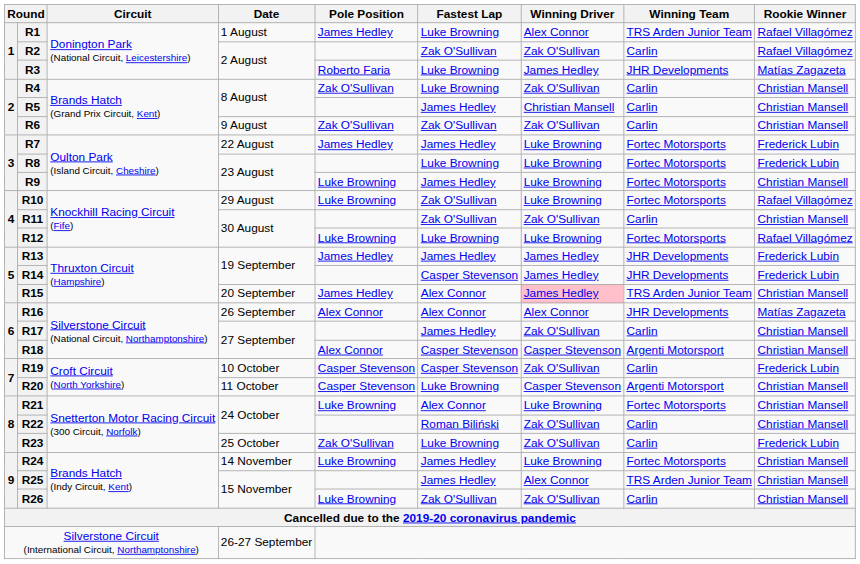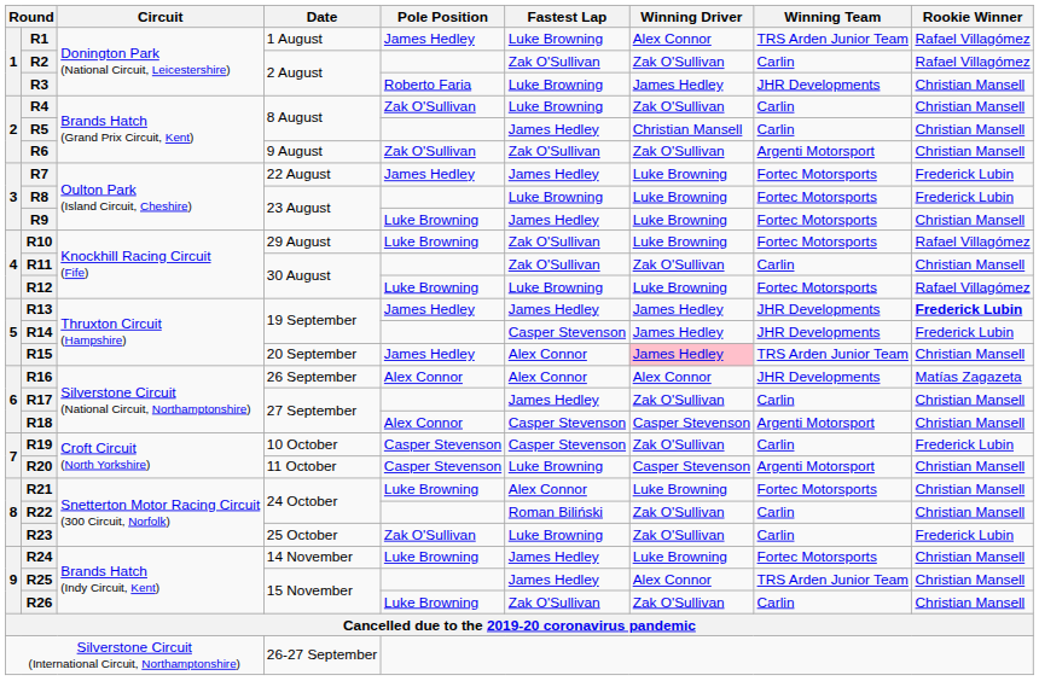 <table class="wikitable" style="font-size: 85%">
 <tr>
 <th colspan=2>Round</th>
 <th>Circuit</th>
 <th>Date</th>
 <th>Pole Position</th>
 <th>Fastest Lap</th>
 <th>Winning Driver</th>
 <th>Winning Team</th>
 <th>Rookie Winner</th>
 </tr>
 <tr>
 <th rowspan=3>1</th>
 <th>R1</th>
 <td rowspan=3><a href='#'>Donington Park</a><br><small>(National Circuit, <a href='#'>Leicestershire</a>)</small></td>
 <td>1 August</td>
 <td> <a href='#'>James Hedley</a></td>
 <td> <a href='#'>Luke Browning</a></td>
 <td> <a href='#'>Alex Connor</a></td>
 <td nowrap><a href='#'>TRS Arden Junior Team</a></td>
 <td nowrap> <a href='#'>Rafael Villagómez</a></td>
 </tr>
 <tr>
 <th>R2</th>
 <td rowspan=2>2 August</td>
 <td></td>
 <td> <a href='#'>Zak O'Sullivan</a></td>
 <td> <a href='#'>Zak O'Sullivan</a></td>
 <td><a href='#'>Carlin</a></td>
 <td> <a href='#'>Rafael Villagómez</a></td>
 </tr>
 <tr>
 <th>R3</th>
 <td> <a href='#'>Roberto Faria</a></td>
 <td> <a href='#'>Luke Browning</a></td>
 <td> <a href='#'>James Hedley</a></td>
 <td><a href='#'>JHR Developments</a></td>
-<td> <a href='#'>Matías Zagazeta</a></td>
+<td> <a href='#'>Christian Mansell</a></td>
 </tr>
 <tr>
 <th rowspan=3>2</th>
 <th>R4</th>
 <td rowspan=3><a href='#'>Brands Hatch</a><br><small>(Grand Prix Circuit, <a href='#'>Kent</a>)</small></td>
 <td rowspan=2>8 August</td>
 <td> <a href='#'>Zak O'Sullivan</a></td>
 <td> <a href='#'>Luke Browning</a></td>
 <td> <a href='#'>Zak O'Sullivan</a></td>
 <td><a href='#'>Carlin</a></td>
 <td> <a href='#'>Christian Mansell</a></td>
 </tr>
 <tr>
 <th>R5</th>
 <td></td>
 <td> <a href='#'>James Hedley</a></td>
 <td> <a href='#'>Christian Mansell</a></td>
 <td><a href='#'>Carlin</a></td>
 <td> <a href='#'>Christian Mansell</a></td>
 </tr>
 <tr>
 <th>R6</th>
 <td>9 August</td>
 <td> <a href='#'>Zak O'Sullivan</a></td>
 <td> <a href='#'>Zak O'Sullivan</a></td>
 <td> <a href='#'>Zak O'Sullivan</a></td>
-<td><a href='#'>Carlin</a></td>
+<td><a href='#'>Argenti Motorsport</a></td>
 <td> <a href='#'>Christian Mansell</a></td>
 </tr>
 <tr>
 <th rowspan=3>3</th>
 <th>R7</th>
 <td rowspan=3><a href='#'>Oulton Park</a><br><small>(Island Circuit, <a href='#'>Cheshire</a>)</small></td>
 <td>22 August</td>
 <td> <a href='#'>James Hedley</a></td>
 <td> <a href='#'>James Hedley</a></td>
 <td> <a href='#'>Luke Browning</a></td>
 <td><a href='#'>Fortec Motorsports</a></td>
 <td> <a href='#'>Frederick Lubin</a></td>
 </tr>
 <tr>
 <th>R8</th>
 <td rowspan=2>23 August</td>
 <td></td>
 <td> <a href='#'>Luke Browning</a></td>
 <td> <a href='#'>Luke Browning</a></td>
 <td><a href='#'>Fortec Motorsports</a></td>
 <td> <a href='#'>Frederick Lubin</a></td>
 </tr>
 <tr>
 <th>R9</th>
 <td> <a href='#'>Luke Browning</a></td>
 <td> <a href='#'>James Hedley</a></td>
 <td> <a href='#'>Luke Browning</a></td>
 <td><a href='#'>Fortec Motorsports</a></td>
 <td> <a href='#'>Christian Mansell</a></td>
 </tr>
 <tr>
 <th rowspan=3>4</th>
 <th>R10</th>
 <td rowspan=3><a href='#'>Knockhill Racing Circuit</a><br><small>(<a href='#'>Fife</a>)</small></td>
 <td>29 August</td>
 <td> <a href='#'>Luke Browning</a></td>
 <td> <a href='#'>Zak O'Sullivan</a></td>
 <td> <a href='#'>Luke Browning</a></td>
 <td><a href='#'>Fortec Motorsports</a></td>
 <td> <a href='#'>Rafael Villagómez</a></td>
 </tr>
 <tr>
 <th>R11</th>
 <td rowspan=2>30 August</td>
 <td></td>
 <td> <a href='#'>Zak O'Sullivan</a></td>
 <td> <a href='#'>Zak O'Sullivan</a></td>
 <td><a href='#'>Carlin</a></td>
 <td> <a href='#'>Christian Mansell</a></td>
 </tr>
 <tr>
 <th>R12</th>
 <td> <a href='#'>Luke Browning</a></td>
 <td> <a href='#'>Luke Browning</a></td>
 <td> <a href='#'>Luke Browning</a></td>
 <td><a href='#'>Fortec Motorsports</a></td>
 <td> <a href='#'>Rafael Villagómez</a></td>
 </tr>
 <tr>
 <th rowspan=3>5</th>
 <th>R13</th>
 <td rowspan=3><a href='#'>Thruxton Circuit</a><br><small>(<a href='#'>Hampshire</a>)</small></td>
 <td rowspan=2>19 September</td>
 <td> <a href='#'>James Hedley</a></td>
 <td> <a href='#'>James Hedley</a></td>
 <td> <a href='#'>James Hedley</a></td>
 <td><a href='#'>JHR Developments</a></td>
-<td> <a href='#'>Frederick Lubin</a></td>
+<td><strong> <a href='#'>Frederick Lubin</a></strong></td>
 </tr>
 <tr>
 <th>R14</th>
 <td></td>
 <td> <a href='#'>Casper Stevenson</a></td>
 <td> <a href='#'>James Hedley</a></td>
 <td><a href='#'>JHR Developments</a></td>
 <td> <a href='#'>Frederick Lubin</a></td>
 </tr>
 <tr>
 <th>R15</th>
 <td>20 September</td>
 <td> <a href='#'>James Hedley</a></td>
 <td> <a href='#'>Alex Connor</a></td>
 <td style="background: pink;"> <a href='#'>James Hedley</a></td>
 <td><a href='#'>TRS Arden Junior Team</a></td>
 <td> <a href='#'>Christian Mansell</a></td>
 </tr>
 <tr>
 <th rowspan=3>6</th>
 <th>R16</th>
 <td rowspan=3 nowrap><a href='#'>Silverstone Circuit</a><br><small>(National Circuit, <a href='#'>Northamptonshire</a>)</small></td>
 <td>26 September</td>
 <td> <a href='#'>Alex Connor</a></td>
 <td> <a href='#'>Alex Connor</a></td>
 <td> <a href='#'>Alex Connor</a></td>
 <td><a href='#'>JHR Developments</a></td>
 <td> <a href='#'>Matías Zagazeta</a></td>
 </tr>
 <tr>
 <th>R17</th>
 <td rowspan=2 nowrap>27 September</td>
 <td></td>
 <td> <a href='#'>James Hedley</a></td>
 <td> <a href='#'>Zak O'Sullivan</a></td>
 <td><a href='#'>Carlin</a></td>
 <td> <a href='#'>Christian Mansell</a></td>
 </tr>
 <tr>
 <th>R18</th>
 <td> <a href='#'>Alex Connor</a></td>
 <td> <a href='#'>Casper Stevenson</a></td>
 <td> <a href='#'>Casper Stevenson</a></td>
 <td><a href='#'>Argenti Motorsport</a></td>
 <td> <a href='#'>Christian Mansell</a></td>
 </tr>
 <tr>
 <th rowspan=2>7</th>
 <th>R19</th>
 <td rowspan=2><a href='#'>Croft Circuit</a><br><small>(<a href='#'>North Yorkshire</a>)</small></td>
 <td>10 October</td>
 <td nowrap> <a href='#'>Casper Stevenson</a></td>
 <td nowrap> <a href='#'>Casper Stevenson</a></td>
 <td> <a href='#'>Zak O'Sullivan</a></td>
 <td><a href='#'>Carlin</a></td>
 <td> <a href='#'>Frederick Lubin</a></td>
 </tr>
 <tr>
 <th>R20</th>
 <td>11 October</td>
 <td> <a href='#'>Casper Stevenson</a></td>
 <td> <a href='#'>Luke Browning</a></td>
 <td nowrap> <a href='#'>Casper Stevenson</a></td>
 <td><a href='#'>Argenti Motorsport</a></td>
 <td> <a href='#'>Christian Mansell</a></td>
 </tr>
 <tr>
 <th rowspan=3>8</th>
 <th>R21</th>
 <td rowspan=3 nowrap><a href='#'>Snetterton Motor Racing Circuit</a><br><small>(300 Circuit, <a href='#'>Norfolk</a>)</small></td>
 <td rowspan=2>24 October</td>
 <td> <a href='#'>Luke Browning</a></td>
 <td> <a href='#'>Alex Connor</a></td>
 <td> <a href='#'>Luke Browning</a></td>
 <td><a href='#'>Fortec Motorsports</a></td>
 <td> <a href='#'>Christian Mansell</a></td>
 </tr>
 <tr>
 <th>R22</th>
 <td></td>
 <td> <a href='#'>Roman Biliński</a></td>
 <td> <a href='#'>Zak O'Sullivan</a></td>
 <td><a href='#'>Carlin</a></td>
 <td> <a href='#'>Christian Mansell</a></td>
 </tr>
 <tr>
 <th>R23</th>
 <td>25 October</td>
 <td> <a href='#'>Zak O'Sullivan</a></td>
 <td> <a href='#'>Luke Browning</a></td>
 <td> <a href='#'>Zak O'Sullivan</a></td>
 <td><a href='#'>Carlin</a></td>
 <td> <a href='#'>Frederick Lubin</a></td>
 </tr>
 <tr>
 <th rowspan=3>9</th>
 <th>R24</th>
 <td rowspan=3><a href='#'>Brands Hatch</a><br><small>(Indy Circuit, <a href='#'>Kent</a>)</small></td>
 <td>14 November</td>
 <td> <a href='#'>Luke Browning</a></td>
 <td> <a href='#'>James Hedley</a></td>
 <td> <a href='#'>Luke Browning</a></td>
 <td><a href='#'>Fortec Motorsports</a></td>
 <td> <a href='#'>Christian Mansell</a></td>
 </tr>
 <tr>
 <th>R25</th>
 <td rowspan=2>15 November</td>
 <td></td>
 <td> <a href='#'>James Hedley</a></td>
 <td> <a href='#'>Alex Connor</a></td>
 <td><a href='#'>TRS Arden Junior Team</a></td>
 <td> <a href='#'>Christian Mansell</a></td>
 </tr>
 <tr>
 <th>R26</th>
 <td> <a href='#'>Luke Browning</a></td>
 <td> <a href='#'>Zak O'Sullivan</a></td>
 <td> <a href='#'>Zak O'Sullivan</a></td>
 <td><a href='#'>Carlin</a></td>
 <td> <a href='#'>Christian Mansell</a></td>
 </tr>
 <tr>
 <th colspan=9>Cancelled due to the <a href='#'>2019-20 coronavirus pandemic</a></th>
 </tr>
 <tr>
 <td rowspan=3 colspan=3 style="text-align:center" nowrap><a href='#'>Silverstone Circuit</a><br><small>(International Circuit, <a href='#'>Northamptonshire</a>)</small></td>
 <td rowspan=3 nowrap>26-27 September</td>
 <td rowspan=3 colspan=5></td>
 </tr>
 </table>
